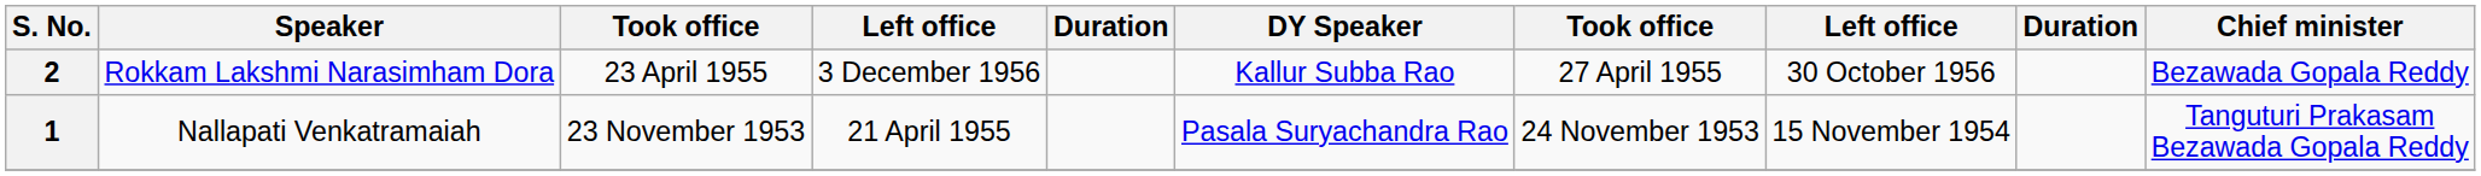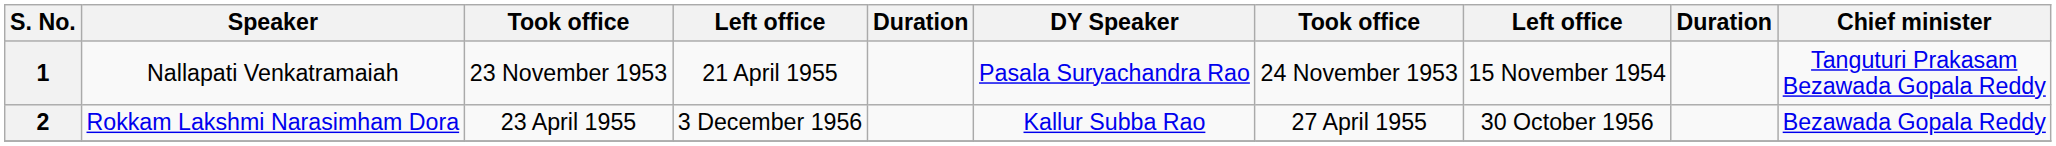 <table class="wikitable  sortable" style="text-align:center">
 <tr>
 <th>S. No.</th>
 <th>Speaker</th>
 <th>Took office</th>
 <th>Left office</th>
 <th>Duration</th>
 <th>DY Speaker</th>
 <th>Took office</th>
 <th>Left office</th>
 <th>Duration</th>
 <th>Chief minister</th>
 </tr>
 <tr>
+<th>1</th>
+<td>Nallapati Venkatramaiah</td>
+<td>23 November 1953</td>
+<td>21 April 1955</td>
+<td><strong></strong></td>
+<td><a href='#'>Pasala Suryachandra Rao</a></td>
+<td>24 November 1953</td>
+<td>15 November 1954</td>
+<td><strong></strong></td>
+<td><a href='#'>Tanguturi Prakasam</a><br><a href='#'>Bezawada Gopala Reddy</a></td>
+</tr>
+<tr>
 <th>2</th>
 <td><a href='#'>Rokkam Lakshmi Narasimham Dora</a></td>
 <td>23 April 1955</td>
 <td>3 December 1956</td>
 <td><strong></strong></td>
 <td><a href='#'>Kallur Subba Rao</a></td>
 <td>27 April 1955</td>
 <td>30 October 1956</td>
 <td><strong></strong></td>
 <td><a href='#'>Bezawada Gopala Reddy</a></td>
 </tr>
 <tr>
-<th>1</th>
-<td>Nallapati Venkatramaiah</td>
-<td>23 November 1953</td>
-<td>21 April 1955</td>
-<td><strong></strong></td>
-<td><a href='#'>Pasala Suryachandra Rao</a></td>
-<td>24 November 1953</td>
-<td>15 November 1954</td>
-<td><strong></strong></td>
-<td><a href='#'>Tanguturi Prakasam</a><br><a href='#'>Bezawada Gopala Reddy</a></td>
-</tr>
-<tr>
 </tr>
 </table>
